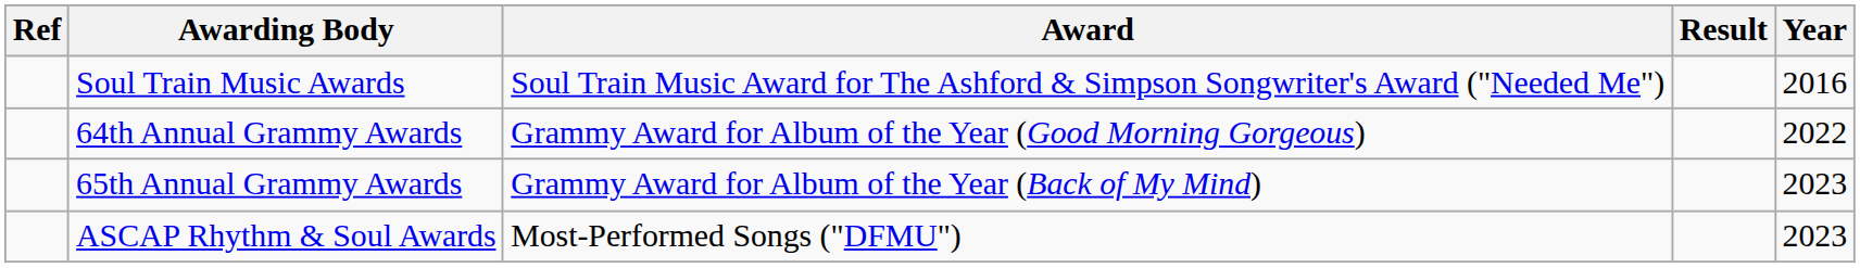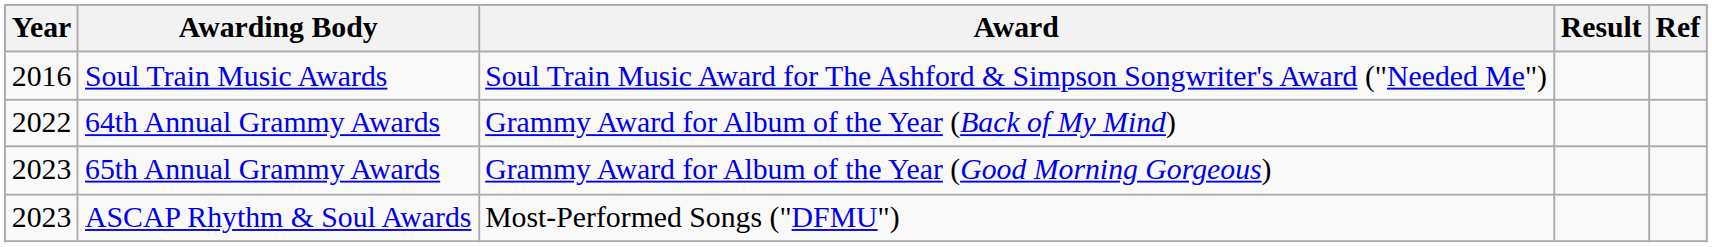 <table class="wikitable">
 <tr style="background:#ccc; text-align:center;">
-<th>Ref</th>
+<th scope="col">Year</th>
 <th scope="col">Awarding Body</th>
 <th scope="col">Award</th>
 <th scope="col">Result</th>
-<th scope="col">Year</th>
+<th>Ref</th>
 </tr>
 <tr>
-<td style="text-align:center;"></td>
+<td>2016</td>
 <td><a href='#'>Soul Train Music Awards</a></td>
 <td><a href='#'>Soul Train Music Award for The Ashford & Simpson Songwriter's Award</a> ("<a href='#'>Needed Me</a>")</td>
 <td></td>
-<td>2016</td>
+<td style="text-align:center;"></td>
 </tr>
 <tr>
+<td>2022</td>
+<td><a href='#'>64th Annual Grammy Awards</a></td>
+<td><a href='#'>Grammy Award for Album of the Year</a> (<em><a href='#'>Back of My Mind</a></em>)</td>
+<td></td>
 <td style="text-align:center;"></td>
-<td><a href='#'>64th Annual Grammy Awards</a></td>
+</tr>
+<tr>
+<td>2023</td>
+<td><a href='#'>65th Annual Grammy Awards</a></td>
 <td><a href='#'>Grammy Award for Album of the Year</a> (<em><a href='#'>Good Morning Gorgeous</a></em>)</td>
 <td></td>
-<td>2022</td>
+<td style="text-align:center;"></td>
 </tr>
 <tr>
-<td style="text-align:center;"></td>
-<td><a href='#'>65th Annual Grammy Awards</a></td>
-<td><a href='#'>Grammy Award for Album of the Year</a> (<em><a href='#'>Back of My Mind</a></em>)</td>
-<td></td>
 <td>2023</td>
-</tr>
-<tr>
-<td style="text-align:center;"></td>
 <td><a href='#'>ASCAP Rhythm & Soul Awards</a></td>
 <td>Most-Performed Songs ("<a href='#'>DFMU</a>")</td>
 <td></td>
-<td>2023</td>
+<td style="text-align:center;"></td>
 </tr>
 </table>
